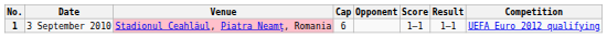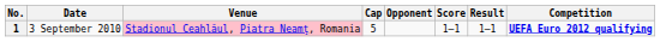 <table class="wikitable plainrowheaders sortable">
 <tr>
 <th scope=col>No.</th>
 <th scope=col data-sort-type=date>Date</th>
 <th scope=col>Venue</th>
 <th scope=col>Cap</th>
 <th scope=col>Opponent</th>
 <th scope=col>Score</th>
 <th scope=col>Result</th>
 <th scope=col>Competition</th>
 </tr>
 <tr>
 <th scope=row>1</th>
 <td>3 September 2010</td>
 <td style="background: pink;"><a href='#'>Stadionul Ceahlăul</a>, <a href='#'>Piatra Neamţ</a>, Romania</td>
-<td align=center>6</td>
+<td align=center>5</td>
 <td></td>
 <td align=center>1–1</td>
 <td align=center>1–1</td>
-<td><a href='#'>UEFA Euro 2012 qualifying</a></td>
+<td><strong><a href='#'>UEFA Euro 2012 qualifying</a></strong></td>
 </tr>
 </table>
